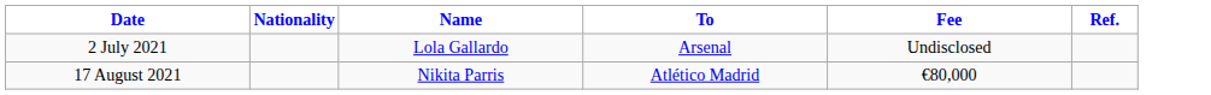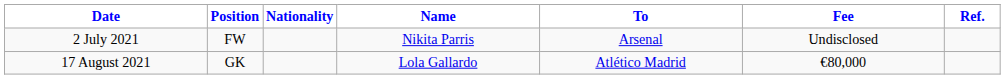 <table class="wikitable" style="text-align:center; font-size:90%; ">
 <tr>
 <th style="background:#FFFFFF; color:blue; width:200px;">Date</th>
+<th style="background:#FFFFFF; color:blue; width:50px;">Position</th>
 <th style="background:#FFFFFF; color:blue; width:50px;">Nationality</th>
 <th style="background:#FFFFFF; color:blue; width:200px;">Name</th>
 <th style="background:#FFFFFF; color:blue; width:200px;">To</th>
 <th style="background:#FFFFFF; color:blue; width:200px;">Fee</th>
 <th style="background:#FFFFFF; color:blue; width:50px;">Ref.</th>
 </tr>
 <tr>
 <td>2 July 2021</td>
+<td>FW</td>
 <td></td>
-<td><a href='#'>Lola Gallardo</a></td>
+<td><a href='#'>Nikita Parris</a></td>
 <td><a href='#'>Arsenal</a></td>
 <td>Undisclosed</td>
 <td></td>
 </tr>
 <tr>
 <td>17 August 2021</td>
+<td>GK</td>
 <td></td>
-<td><a href='#'>Nikita Parris</a></td>
+<td><a href='#'>Lola Gallardo</a></td>
 <td><a href='#'>Atlético Madrid</a></td>
 <td>€80,000</td>
 <td></td>
 </tr>
 </table>
